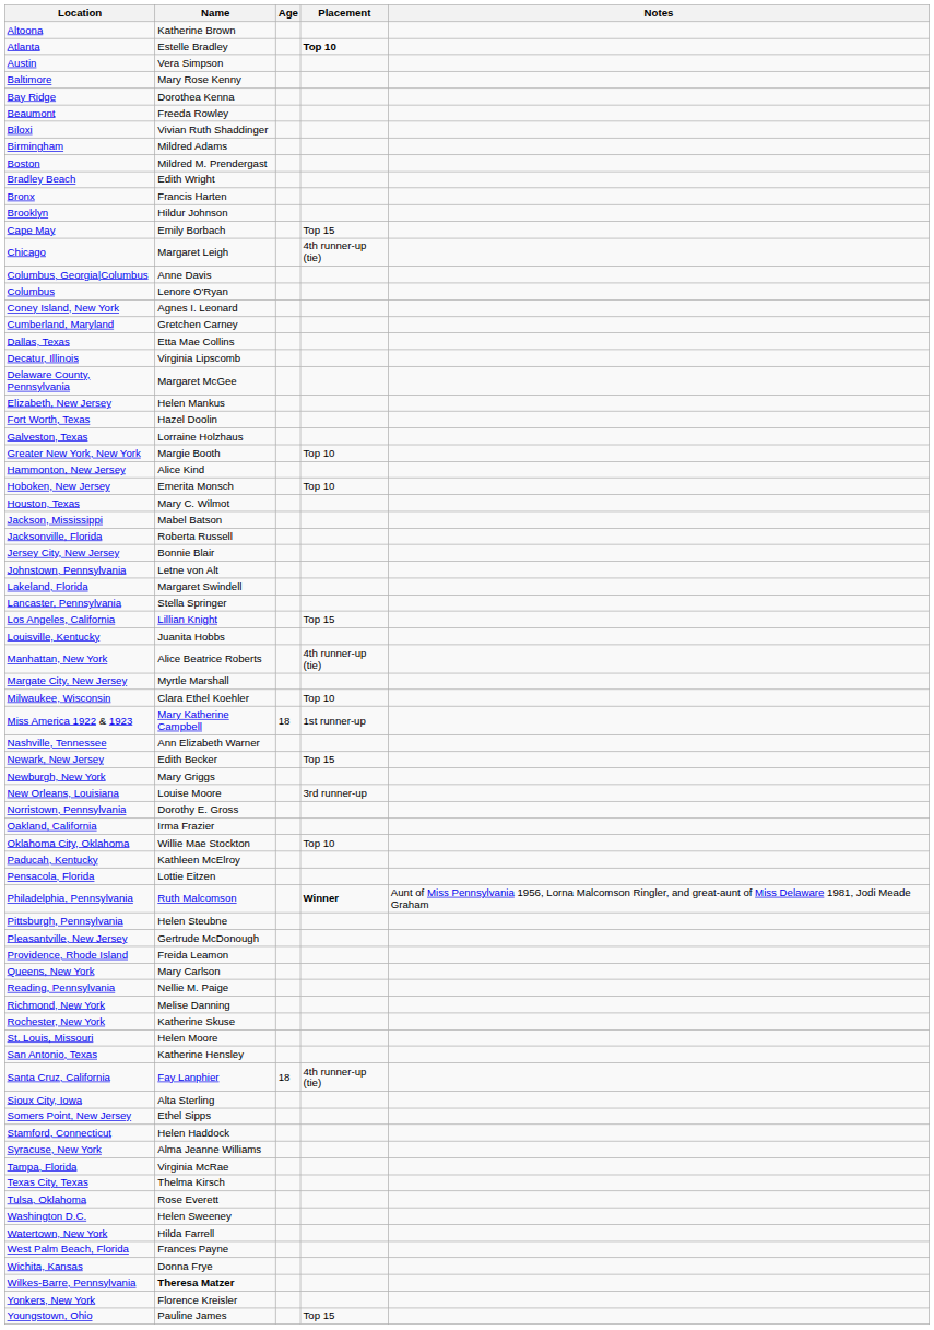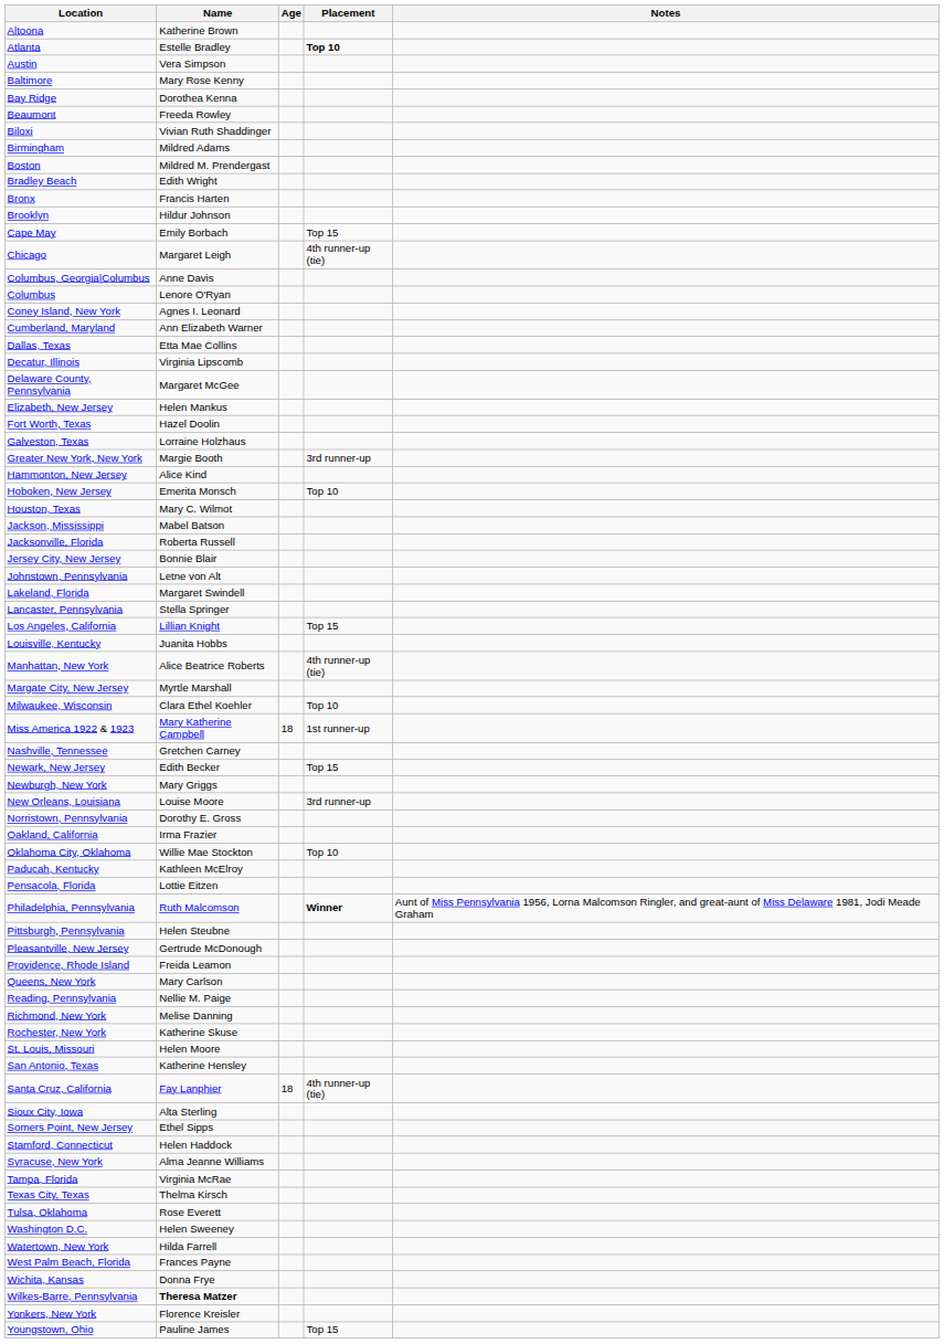 <table class="wikitable" style="width:100%; font-size:90%;">
 <tr>
 <th>Location</th>
 <th>Name</th>
 <th>Age</th>
 <th>Placement</th>
 <th>Notes</th>
 </tr>
 <tr>
 <td><a href='#'>Altoona</a></td>
 <td>Katherine Brown</td>
 <td></td>
 <td></td>
 <td></td>
 </tr>
 <tr>
 <td><a href='#'>Atlanta</a></td>
 <td>Estelle Bradley</td>
 <td></td>
 <td><strong>Top 10</strong></td>
 <td></td>
 </tr>
 <tr>
 <td><a href='#'>Austin</a></td>
 <td>Vera Simpson</td>
 <td></td>
 <td></td>
 <td></td>
 </tr>
 <tr>
 <td><a href='#'>Baltimore</a></td>
 <td>Mary Rose Kenny</td>
 <td></td>
 <td></td>
 <td></td>
 </tr>
 <tr>
 <td><a href='#'>Bay Ridge</a></td>
 <td>Dorothea Kenna</td>
 <td></td>
 <td></td>
 <td></td>
 </tr>
 <tr>
 <td><a href='#'>Beaumont</a></td>
 <td>Freeda Rowley</td>
 <td></td>
 <td></td>
 <td></td>
 </tr>
 <tr>
 <td><a href='#'>Biloxi</a></td>
 <td>Vivian Ruth Shaddinger</td>
 <td></td>
 <td></td>
 <td></td>
 </tr>
 <tr>
 <td><a href='#'>Birmingham</a></td>
 <td>Mildred Adams</td>
 <td></td>
 <td></td>
 <td></td>
 </tr>
 <tr>
 <td><a href='#'>Boston</a></td>
 <td>Mildred M. Prendergast</td>
 <td></td>
 <td></td>
 <td></td>
 </tr>
 <tr>
 <td><a href='#'>Bradley Beach</a></td>
 <td>Edith Wright</td>
 <td></td>
 <td></td>
 <td></td>
 </tr>
 <tr>
 <td><a href='#'>Bronx</a></td>
 <td>Francis Harten</td>
 <td></td>
 <td></td>
 <td></td>
 </tr>
 <tr>
 <td><a href='#'>Brooklyn</a></td>
 <td>Hildur Johnson</td>
 <td></td>
 <td></td>
 <td></td>
 </tr>
 <tr>
 <td><a href='#'>Cape May</a></td>
 <td>Emily Borbach</td>
 <td></td>
 <td>Top 15</td>
 <td></td>
 </tr>
 <tr>
 <td><a href='#'>Chicago</a></td>
 <td>Margaret Leigh</td>
 <td></td>
 <td>4th runner-up (tie)</td>
 <td></td>
 </tr>
 <tr>
 <td><a href='#'>Columbus, Georgia|Columbus</a> </td>
 <td>Anne Davis</td>
 <td></td>
 <td></td>
 <td></td>
 </tr>
 <tr>
 <td><a href='#'>Columbus</a> </td>
 <td>Lenore O'Ryan</td>
 <td></td>
 <td></td>
 <td></td>
 </tr>
 <tr>
 <td><a href='#'>Coney Island, New York</a></td>
 <td>Agnes I. Leonard</td>
 <td></td>
 <td></td>
 <td></td>
 </tr>
 <tr>
 <td><a href='#'>Cumberland, Maryland</a></td>
-<td>Gretchen Carney</td>
+<td>Ann Elizabeth Warner</td>
 <td></td>
 <td></td>
 <td></td>
 </tr>
 <tr>
 <td> <a href='#'>Dallas, Texas</a></td>
 <td>Etta Mae Collins</td>
 <td></td>
 <td></td>
 <td></td>
 </tr>
 <tr>
 <td><a href='#'>Decatur, Illinois</a></td>
 <td>Virginia Lipscomb</td>
 <td></td>
 <td></td>
 <td></td>
 </tr>
 <tr>
 <td><a href='#'>Delaware County, Pennsylvania</a></td>
 <td>Margaret McGee</td>
 <td></td>
 <td></td>
 <td></td>
 </tr>
 <tr>
 <td><a href='#'>Elizabeth, New Jersey</a></td>
 <td>Helen Mankus</td>
 <td></td>
 <td></td>
 <td></td>
 </tr>
 <tr>
 <td><a href='#'>Fort Worth, Texas</a></td>
 <td>Hazel Doolin</td>
 <td></td>
 <td></td>
 <td></td>
 </tr>
 <tr>
 <td><a href='#'>Galveston, Texas</a></td>
 <td>Lorraine Holzhaus</td>
 <td></td>
 <td></td>
 <td></td>
 </tr>
 <tr>
 <td><a href='#'>Greater New York, New York</a></td>
 <td>Margie Booth</td>
 <td></td>
-<td>Top 10</td>
+<td>3rd runner-up</td>
 <td></td>
 </tr>
 <tr>
 <td><a href='#'>Hammonton, New Jersey</a></td>
 <td>Alice Kind</td>
 <td></td>
 <td></td>
 <td></td>
 </tr>
 <tr>
 <td><a href='#'>Hoboken, New Jersey</a></td>
 <td>Emerita Monsch</td>
 <td></td>
 <td>Top 10</td>
 <td></td>
 </tr>
 <tr>
 <td> <a href='#'>Houston, Texas</a></td>
 <td>Mary C. Wilmot</td>
 <td></td>
 <td></td>
 <td></td>
 </tr>
 <tr>
 <td><a href='#'>Jackson, Mississippi</a></td>
 <td>Mabel Batson</td>
 <td></td>
 <td></td>
 <td></td>
 </tr>
 <tr>
 <td> <a href='#'>Jacksonville, Florida</a></td>
 <td>Roberta Russell</td>
 <td></td>
 <td></td>
 <td></td>
 </tr>
 <tr>
 <td><a href='#'>Jersey City, New Jersey</a></td>
 <td>Bonnie Blair</td>
 <td></td>
 <td></td>
 <td></td>
 </tr>
 <tr>
 <td><a href='#'>Johnstown, Pennsylvania</a></td>
 <td>Letne von Alt</td>
 <td></td>
 <td></td>
 <td></td>
 </tr>
 <tr>
 <td><a href='#'>Lakeland, Florida</a></td>
 <td>Margaret Swindell</td>
 <td></td>
 <td></td>
 <td></td>
 </tr>
 <tr>
 <td><a href='#'>Lancaster, Pennsylvania</a></td>
 <td>Stella Springer</td>
 <td></td>
 <td></td>
 <td></td>
 </tr>
 <tr>
 <td> <a href='#'>Los Angeles, California</a></td>
 <td><a href='#'>Lillian Knight</a></td>
 <td></td>
 <td>Top 15</td>
 <td></td>
 </tr>
 <tr>
 <td><a href='#'>Louisville, Kentucky</a></td>
 <td>Juanita Hobbs</td>
 <td></td>
 <td></td>
 <td></td>
 </tr>
 <tr>
 <td><a href='#'>Manhattan, New York</a></td>
 <td>Alice Beatrice Roberts</td>
 <td></td>
 <td>4th runner-up (tie)</td>
 <td></td>
 </tr>
 <tr>
 <td><a href='#'>Margate City, New Jersey</a></td>
 <td>Myrtle Marshall</td>
 <td></td>
 <td></td>
 <td></td>
 </tr>
 <tr>
 <td><a href='#'>Milwaukee, Wisconsin</a></td>
 <td>Clara Ethel Koehler</td>
 <td></td>
 <td>Top 10</td>
 <td></td>
 </tr>
 <tr>
 <td><a href='#'>Miss America 1922</a> & <a href='#'>1923</a></td>
 <td><a href='#'>Mary Katherine Campbell</a></td>
 <td>18</td>
 <td>1st runner-up</td>
 <td></td>
 </tr>
 <tr>
 <td><a href='#'>Nashville, Tennessee</a></td>
-<td>Ann Elizabeth Warner</td>
+<td>Gretchen Carney</td>
 <td></td>
 <td></td>
 <td></td>
 </tr>
 <tr>
 <td><a href='#'>Newark, New Jersey</a></td>
 <td>Edith Becker</td>
 <td></td>
 <td>Top 15</td>
 <td></td>
 </tr>
 <tr>
 <td><a href='#'>Newburgh, New York</a></td>
 <td>Mary Griggs</td>
 <td></td>
 <td></td>
 <td></td>
 </tr>
 <tr>
 <td> <a href='#'>New Orleans, Louisiana</a></td>
 <td>Louise Moore</td>
 <td></td>
 <td>3rd runner-up</td>
 <td></td>
 </tr>
 <tr>
 <td><a href='#'>Norristown, Pennsylvania</a></td>
 <td>Dorothy E. Gross</td>
 <td></td>
 <td></td>
 <td></td>
 </tr>
 <tr>
 <td><a href='#'>Oakland, California</a></td>
 <td>Irma Frazier</td>
 <td></td>
 <td></td>
 <td></td>
 </tr>
 <tr>
 <td><a href='#'>Oklahoma City, Oklahoma</a></td>
 <td>Willie Mae Stockton</td>
 <td></td>
 <td>Top 10</td>
 <td></td>
 </tr>
 <tr>
 <td><a href='#'>Paducah, Kentucky</a></td>
 <td>Kathleen McElroy</td>
 <td></td>
 <td></td>
 <td></td>
 </tr>
 <tr>
 <td><a href='#'>Pensacola, Florida</a></td>
 <td>Lottie Eitzen</td>
 <td></td>
 <td></td>
 <td></td>
 </tr>
 <tr>
 <td> <a href='#'>Philadelphia, Pennsylvania</a></td>
 <td><a href='#'>Ruth Malcomson</a></td>
 <td></td>
 <td><strong>Winner</strong></td>
 <td>Aunt of <a href='#'>Miss Pennsylvania</a> 1956, Lorna Malcomson Ringler, and great-aunt of <a href='#'>Miss Delaware</a> 1981, Jodi Meade Graham</td>
 </tr>
 <tr>
 <td><a href='#'>Pittsburgh, Pennsylvania</a></td>
 <td>Helen Steubne</td>
 <td></td>
 <td></td>
 <td></td>
 </tr>
 <tr>
 <td><a href='#'>Pleasantville, New Jersey</a></td>
 <td>Gertrude McDonough</td>
 <td></td>
 <td></td>
 <td></td>
 </tr>
 <tr>
 <td><a href='#'>Providence, Rhode Island</a></td>
 <td>Freida Leamon</td>
 <td></td>
 <td></td>
 <td></td>
 </tr>
 <tr>
 <td><a href='#'>Queens, New York</a></td>
 <td>Mary Carlson</td>
 <td></td>
 <td></td>
 <td></td>
 </tr>
 <tr>
 <td><a href='#'>Reading, Pennsylvania</a></td>
 <td>Nellie M. Paige</td>
 <td></td>
 <td></td>
 <td></td>
 </tr>
 <tr>
 <td><a href='#'>Richmond, New York</a></td>
 <td>Melise Danning</td>
 <td></td>
 <td></td>
 <td></td>
 </tr>
 <tr>
 <td><a href='#'>Rochester, New York</a></td>
 <td>Katherine Skuse</td>
 <td></td>
 <td></td>
 <td></td>
 </tr>
 <tr>
 <td> <a href='#'>St. Louis, Missouri</a></td>
 <td>Helen Moore</td>
 <td></td>
 <td></td>
 <td></td>
 </tr>
 <tr>
 <td> <a href='#'>San Antonio, Texas</a></td>
 <td>Katherine Hensley</td>
 <td></td>
 <td></td>
 <td></td>
 </tr>
 <tr>
 <td><a href='#'>Santa Cruz, California</a></td>
 <td><a href='#'>Fay Lanphier</a></td>
 <td>18</td>
 <td>4th runner-up (tie)</td>
 <td></td>
 </tr>
 <tr>
 <td><a href='#'>Sioux City, Iowa</a></td>
 <td>Alta Sterling</td>
 <td></td>
 <td></td>
 <td></td>
 </tr>
 <tr>
 <td><a href='#'>Somers Point, New Jersey</a></td>
 <td>Ethel Sipps</td>
 <td></td>
 <td></td>
 <td></td>
 </tr>
 <tr>
 <td><a href='#'>Stamford, Connecticut</a></td>
 <td>Helen Haddock</td>
 <td></td>
 <td></td>
 <td></td>
 </tr>
 <tr>
 <td><a href='#'>Syracuse, New York</a></td>
 <td>Alma Jeanne Williams</td>
 <td></td>
 <td></td>
 <td></td>
 </tr>
 <tr>
 <td><a href='#'>Tampa, Florida</a></td>
 <td>Virginia McRae</td>
 <td></td>
 <td></td>
 <td></td>
 </tr>
 <tr>
 <td><a href='#'>Texas City, Texas</a></td>
 <td>Thelma Kirsch</td>
 <td></td>
 <td></td>
 <td></td>
 </tr>
 <tr>
 <td><a href='#'>Tulsa, Oklahoma</a></td>
 <td>Rose Everett</td>
 <td></td>
 <td></td>
 <td></td>
 </tr>
 <tr>
 <td> <a href='#'>Washington D.C.</a></td>
 <td>Helen Sweeney</td>
 <td></td>
 <td></td>
 <td></td>
 </tr>
 <tr>
 <td><a href='#'>Watertown, New York</a></td>
 <td>Hilda Farrell</td>
 <td></td>
 <td></td>
 <td></td>
 </tr>
 <tr>
 <td><a href='#'>West Palm Beach, Florida</a></td>
 <td>Frances Payne</td>
 <td></td>
 <td></td>
 <td></td>
 </tr>
 <tr>
 <td><a href='#'>Wichita, Kansas</a></td>
 <td>Donna Frye</td>
 <td></td>
 <td></td>
 <td></td>
 </tr>
 <tr>
 <td><a href='#'>Wilkes-Barre, Pennsylvania</a></td>
 <td><strong>Theresa Matzer</strong></td>
 <td></td>
 <td></td>
 <td></td>
 </tr>
 <tr>
 <td><a href='#'>Yonkers, New York</a></td>
 <td>Florence Kreisler</td>
 <td></td>
 <td></td>
 <td></td>
 </tr>
 <tr>
 <td><a href='#'>Youngstown, Ohio</a></td>
 <td>Pauline James</td>
 <td></td>
 <td>Top 15</td>
 <td></td>
 </tr>
 </table>
